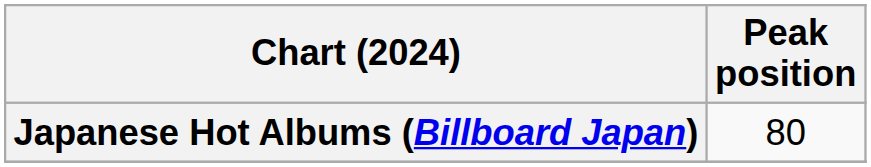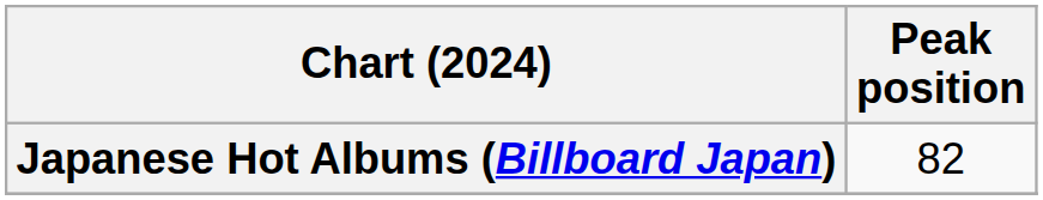 <table class="wikitable sortable plainrowheaders" style="text-align:center">
 <tr>
 <th scope="col">Chart (2024)</th>
 <th scope="col">Peak<br>position</th>
 </tr>
 <tr>
 <th scope="row">Japanese Hot Albums (<em><a href='#'>Billboard Japan</a></em>)</th>
-<td>80</td>
+<td>82</td>
 </tr>
 <tr>
 </tr>
 <tr>
 </tr>
 <tr>
 </tr>
 </table>
